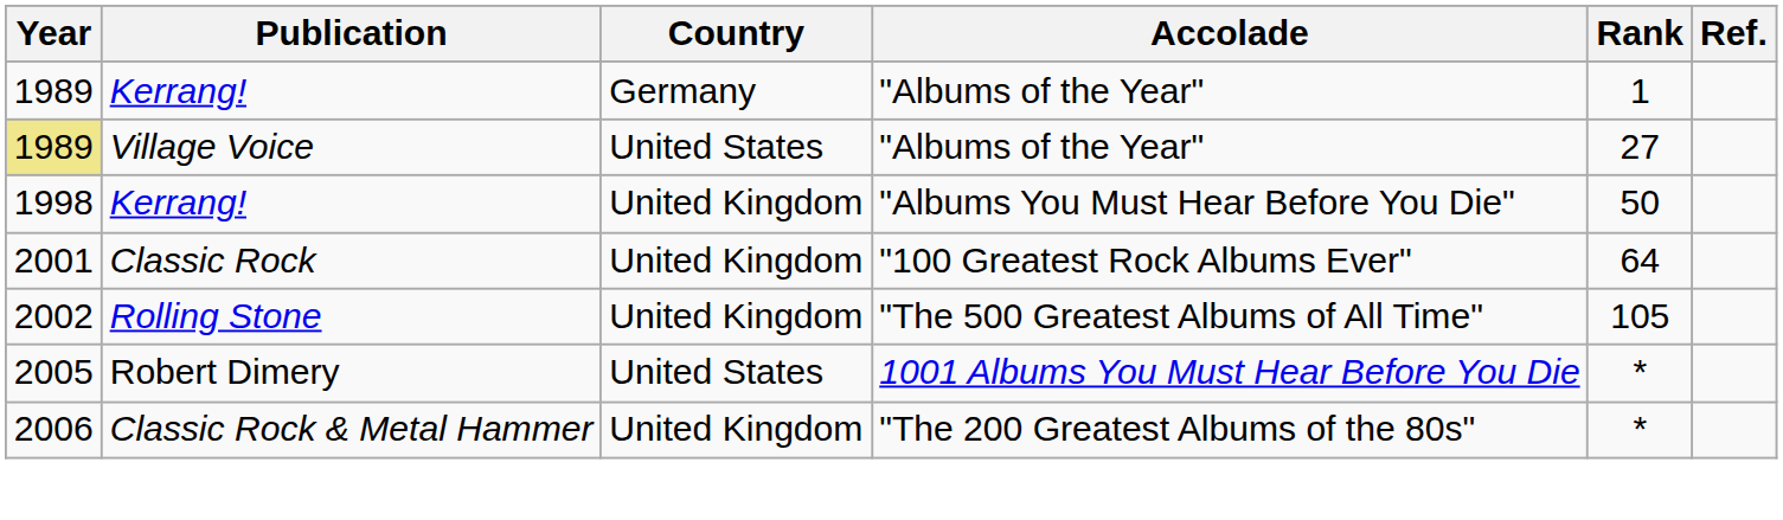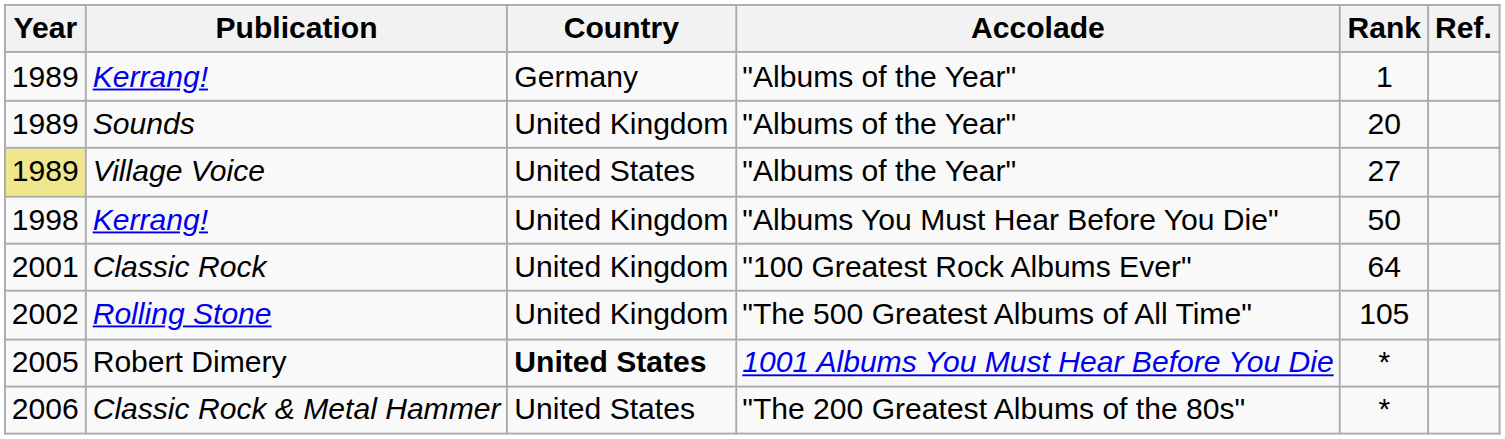 <table class="wikitable sortable" style="margin:0em 1em 1em 0pt">
 <tr>
 <th>Year</th>
 <th>Publication</th>
 <th>Country</th>
 <th>Accolade</th>
 <th>Rank</th>
 <th class=unsortable>Ref.</th>
 </tr>
 <tr>
 <td align=center>1989</td>
 <td><em><a href='#'>Kerrang!</a></em></td>
 <td>Germany</td>
 <td>"Albums of the Year"</td>
 <td align=center>1</td>
+<td></td>
+</tr>
+<tr>
+<td align=center>1989</td>
+<td><em>Sounds</em></td>
+<td>United Kingdom</td>
+<td>"Albums of the Year"</td>
+<td align=center>20</td>
 <td></td>
 </tr>
 <tr>
 <td align=center style="background: khaki;">1989</td>
 <td><em>Village Voice</em></td>
 <td>United States</td>
 <td>"Albums of the Year"</td>
 <td align=center>27</td>
 <td></td>
 </tr>
 <tr>
 <td align=center>1998</td>
 <td><em><a href='#'>Kerrang!</a></em></td>
 <td>United Kingdom</td>
 <td>"Albums You Must Hear Before You Die"</td>
 <td align=center>50</td>
 <td></td>
 </tr>
 <tr>
 <td align=center>2001</td>
 <td><em>Classic Rock</em></td>
 <td>United Kingdom</td>
 <td>"100 Greatest Rock Albums Ever"</td>
 <td align=center>64</td>
 <td></td>
 </tr>
 <tr>
 <td align=center>2002</td>
 <td><em><a href='#'>Rolling Stone</a></em></td>
 <td>United Kingdom</td>
 <td>"The 500 Greatest Albums of All Time"</td>
 <td align=center>105</td>
 <td></td>
 </tr>
 <tr>
 <td align=center>2005</td>
 <td>Robert Dimery</td>
-<td>United States</td>
+<td><strong>United States</strong></td>
 <td><em><a href='#'>1001 Albums You Must Hear Before You Die</a></em></td>
 <td align=center>*</td>
 <td></td>
 </tr>
 <tr>
 <td align=center>2006</td>
 <td><em>Classic Rock & Metal Hammer</em></td>
-<td>United Kingdom</td>
+<td>United States</td>
 <td>"The 200 Greatest Albums of the 80s"</td>
 <td align=center>*</td>
 <td></td>
 </tr>
 </table>
